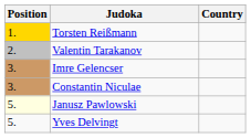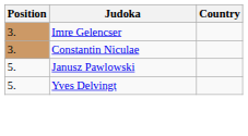 <table class=wikitable>
 <tr style="background:#ccc;">
 <th width=10>Position</th>
 <th width=200>Judoka</th>
 <th width=10>Country</th>
-</tr>
-<tr>
-<td bgcolor=gold>1.</td>
-<td><a href='#'>Torsten Reißmann</a></td>
-<td></td>
-</tr>
-<tr>
-<td style="background:silver;">2.</td>
-<td><a href='#'>Valentin Tarakanov</a></td>
-<td></td>
 </tr>
 <tr>
 <td style="background:#c96;">3.</td>
 <td><a href='#'>Imre Gelencser</a></td>
 <td></td>
 </tr>
 <tr>
 <td style="background:#c96;">3.</td>
 <td><a href='#'>Constantin Niculae</a></td>
 <td></td>
 </tr>
 <tr>
-<td style="background: lightyellow;">5.</td>
+<td>5.</td>
 <td><a href='#'>Janusz Pawlowski</a></td>
 <td></td>
 </tr>
 <tr>
 <td>5.</td>
 <td><a href='#'>Yves Delvingt</a></td>
 <td></td>
 </tr>
 </table>
